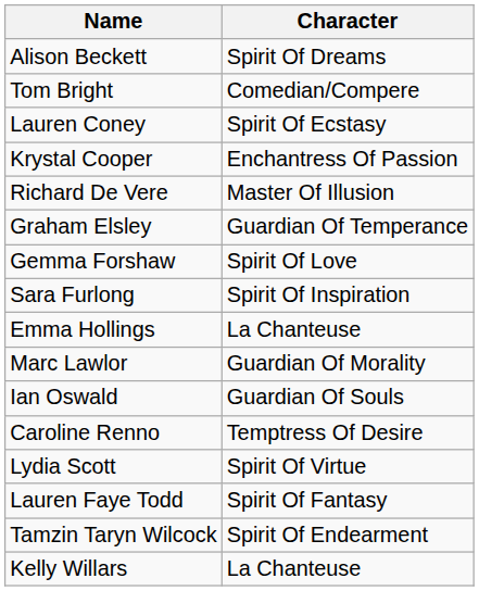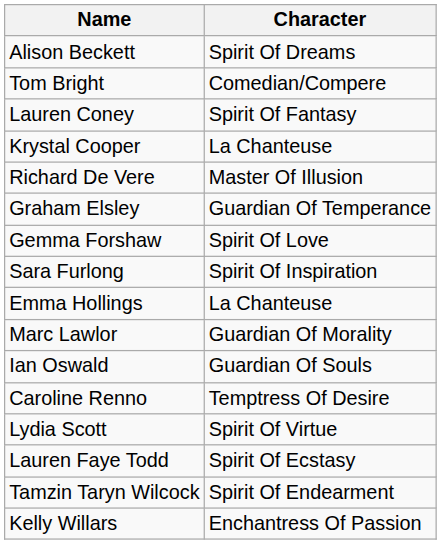 <table class="wikitable">
 <tr>
 <th>Name</th>
 <th>Character</th>
 </tr>
 <tr>
 <td>Alison Beckett</td>
 <td>Spirit Of Dreams</td>
 </tr>
 <tr>
 <td>Tom Bright</td>
 <td>Comedian/Compere</td>
 </tr>
 <tr>
 <td>Lauren Coney</td>
-<td>Spirit Of Ecstasy</td>
+<td>Spirit Of Fantasy</td>
 </tr>
 <tr>
 <td>Krystal Cooper</td>
-<td>Enchantress Of Passion</td>
+<td>La Chanteuse</td>
 </tr>
 <tr>
 <td>Richard De Vere</td>
 <td>Master Of Illusion</td>
 </tr>
 <tr>
 <td>Graham Elsley</td>
 <td>Guardian Of Temperance</td>
 </tr>
 <tr>
 <td>Gemma Forshaw</td>
 <td>Spirit Of Love</td>
 </tr>
 <tr>
 <td>Sara Furlong</td>
 <td>Spirit Of Inspiration</td>
 </tr>
 <tr>
 <td>Emma Hollings</td>
 <td>La Chanteuse</td>
 </tr>
 <tr>
 <td>Marc Lawlor</td>
 <td>Guardian Of Morality</td>
 </tr>
 <tr>
 <td>Ian Oswald</td>
 <td>Guardian Of Souls</td>
 </tr>
 <tr>
 <td>Caroline Renno</td>
 <td>Temptress Of Desire</td>
 </tr>
 <tr>
 <td>Lydia Scott</td>
 <td>Spirit Of Virtue</td>
 </tr>
 <tr>
 <td>Lauren Faye Todd</td>
-<td>Spirit Of Fantasy</td>
+<td>Spirit Of Ecstasy</td>
 </tr>
 <tr>
 <td>Tamzin Taryn Wilcock</td>
 <td>Spirit Of Endearment</td>
 </tr>
 <tr>
 <td>Kelly Willars</td>
-<td>La Chanteuse</td>
+<td>Enchantress Of Passion</td>
 </tr>
 </table>
